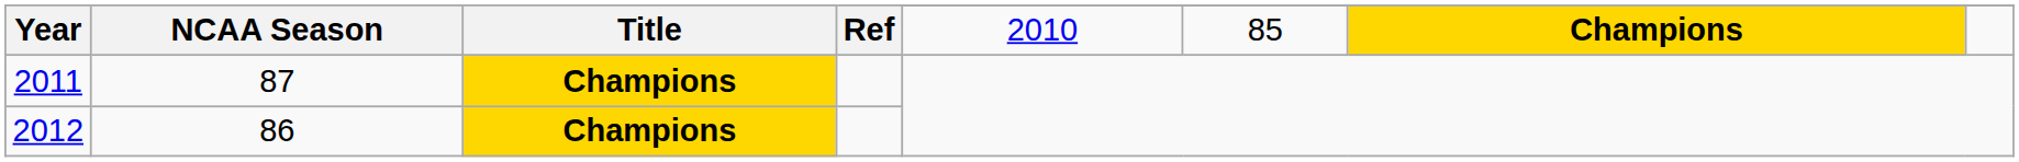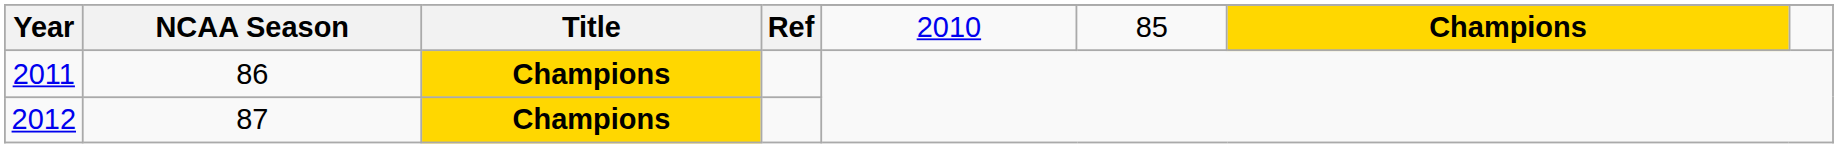 <table class="wikitable sortable" style="text-align:center" width="80%">
 <tr>
 <th style="width:25px;" rowspan="2">Year</th>
 <th style="width:180px;" rowspan="2">NCAA Season</th>
 <th style="width:180px;" rowspan="2">Title</th>
 <th style="width:25px;" rowspan="2">Ref</th>
 </tr>
 <tr>
 <td><a href='#'>2010</a></td>
 <td>85</td>
 <td style="background:gold"><strong>Champions</strong></td>
 <td></td>
 </tr>
 <tr>
 <td><a href='#'>2011</a></td>
-<td>87</td>
+<td>86</td>
 <td style="background:gold"><strong>Champions</strong></td>
 <td></td>
 </tr>
 <tr>
 <td><a href='#'>2012</a></td>
-<td>86</td>
+<td>87</td>
 <td style="background:gold"><strong>Champions</strong></td>
 <td></td>
 </tr>
 </table>
